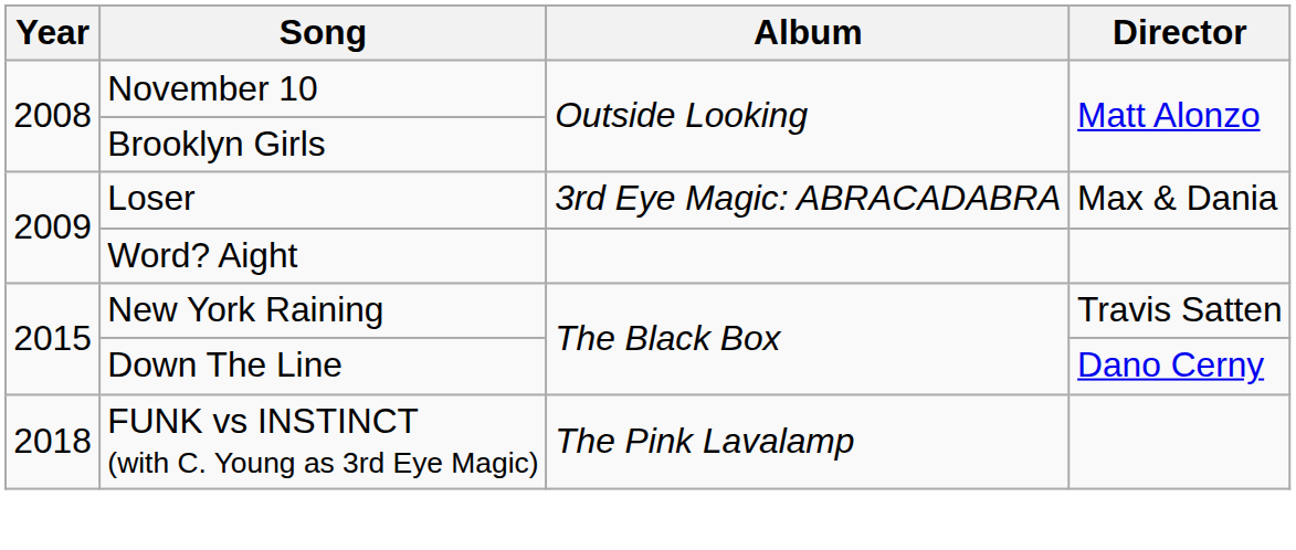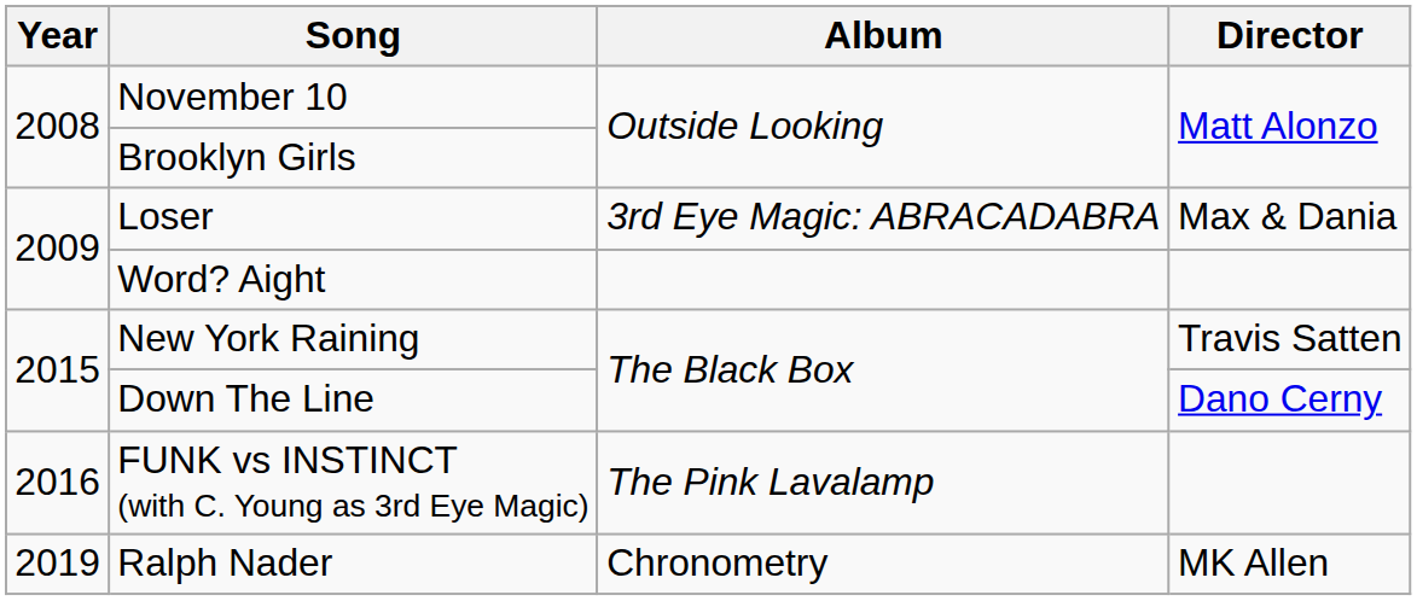 <table class="wikitable">
 <tr>
 <th>Year</th>
 <th>Song</th>
 <th>Album</th>
 <th>Director</th>
 </tr>
 <tr>
 <td rowspan="2">2008</td>
 <td>November 10</td>
 <td rowspan="2"><em>Outside Looking</em></td>
 <td rowspan="2"><a href='#'>Matt Alonzo</a></td>
 </tr>
 <tr>
 <td>Brooklyn Girls</td>
 </tr>
 <tr>
 <td rowspan="2">2009</td>
 <td>Loser</td>
 <td><em>3rd Eye Magic: ABRACADABRA</em></td>
 <td>Max & Dania</td>
 </tr>
 <tr>
 <td>Word? Aight</td>
 <td></td>
 <td></td>
 </tr>
 <tr>
 <td rowspan="2">2015</td>
 <td>New York Raining</td>
 <td rowspan="2"><em>The Black Box</em></td>
 <td>Travis Satten</td>
 </tr>
 <tr>
 <td>Down The Line</td>
 <td><a href='#'>Dano Cerny</a></td>
 </tr>
 <tr>
-<td>2018</td>
+<td>2016</td>
 <td>FUNK vs INSTINCT<br><small>(with C. Young as 3rd Eye Magic)</small></td>
 <td><em>The Pink Lavalamp</em></td>
 <td></td>
 </tr>
+<tr>
+<td>2019</td>
+<td>Ralph Nader</td>
+<td>Chronometry</td>
+<td>MK Allen</td>
+</tr>
 </table>
